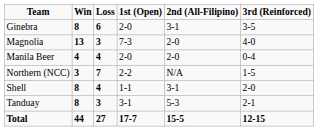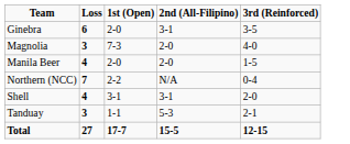 <table class=wikitable sortable>
 <tr align=center>
 <td><strong>Team</strong></td>
-<td><strong>Win</strong></td>
 <td><strong>Loss</strong></td>
 <td><strong>1st (Open)</strong></td>
 <td><strong>2nd (All-Filipino)</strong></td>
 <td><strong>3rd (Reinforced)</strong></td>
 </tr>
 <tr>
 <td>Ginebra</td>
-<td><strong>8</strong></td>
 <td><strong>6</strong></td>
 <td>2-0</td>
 <td>3-1</td>
 <td>3-5</td>
 </tr>
 <tr>
 <td>Magnolia</td>
-<td><strong>13</strong></td>
 <td><strong>3</strong></td>
 <td>7-3</td>
 <td>2-0</td>
 <td>4-0</td>
 </tr>
 <tr>
 <td>Manila Beer</td>
 <td><strong>4</strong></td>
-<td><strong>4</strong></td>
 <td>2-0</td>
 <td>2-0</td>
+<td>1-5</td>
+</tr>
+<tr>
+<td>Northern (NCC)</td>
+<td><strong>7</strong></td>
+<td>2-2</td>
+<td>N/A</td>
 <td>0-4</td>
 </tr>
 <tr>
-<td>Northern (NCC)</td>
-<td><strong>3</strong></td>
-<td><strong>7</strong></td>
-<td>2-2</td>
-<td>N/A</td>
-<td>1-5</td>
-</tr>
-<tr>
 <td>Shell</td>
-<td><strong>8</strong></td>
 <td><strong>4</strong></td>
-<td>1-1</td>
+<td>3-1</td>
 <td>3-1</td>
 <td>2-0</td>
 </tr>
 <tr>
 <td>Tanduay</td>
-<td><strong>8</strong></td>
 <td><strong>3</strong></td>
-<td>3-1</td>
+<td>1-1</td>
 <td>5-3</td>
 <td>2-1</td>
 </tr>
 <tr>
 <td><strong>Total</strong></td>
-<td><strong>44</strong></td>
 <td><strong>27</strong></td>
 <td><strong>17-7</strong></td>
 <td><strong>15-5</strong></td>
 <td><strong>12-15</strong></td>
 </tr>
 </table>
